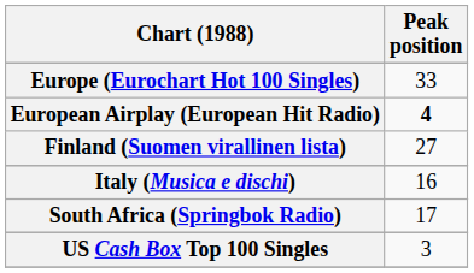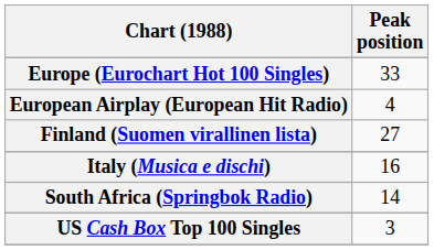 <table class="wikitable sortable plainrowheaders" style="text-align:center">
 <tr>
 <th scope="col">Chart (1988)</th>
 <th scope="col">Peak<br>position</th>
 </tr>
 <tr>
 </tr>
 <tr>
 </tr>
 <tr>
 </tr>
 <tr>
 <th scope="row">Europe (<a href='#'>Eurochart Hot 100 Singles</a>)</th>
 <td>33</td>
 </tr>
 <tr>
 <th scope="row">European Airplay (European Hit Radio)</th>
-<td><strong>4</strong></td>
+<td>4</td>
 </tr>
 <tr>
 <th scope="row">Finland (<a href='#'>Suomen virallinen lista</a>)</th>
 <td>27</td>
 </tr>
 <tr>
 </tr>
 <tr>
 <th scope="row">Italy (<em><a href='#'>Musica e dischi</a></em>)</th>
 <td>16</td>
 </tr>
 <tr>
 </tr>
 <tr>
 </tr>
 <tr>
 <th scope="row">South Africa (<a href='#'>Springbok Radio</a>)</th>
-<td>17</td>
+<td>14</td>
 </tr>
 <tr>
 </tr>
 <tr>
 </tr>
 <tr>
 </tr>
 <tr>
 </tr>
 <tr>
 <th scope="row">US <em><a href='#'>Cash Box</a></em> Top 100 Singles</th>
 <td>3</td>
 </tr>
 <tr>
 </tr>
 </table>
